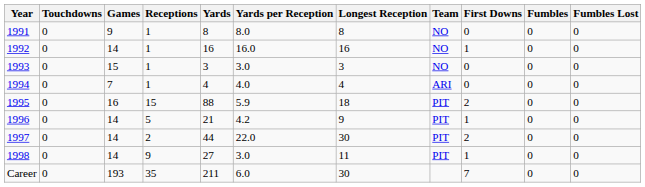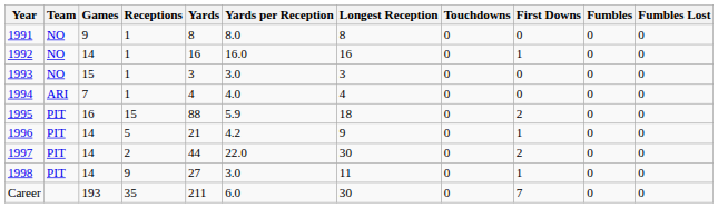 <table class="wikitable">
 <tr>
 <th>Year</th>
-<th>Touchdowns</th>
+<th>Team</th>
 <th>Games</th>
 <th>Receptions</th>
 <th>Yards</th>
 <th>Yards per Reception</th>
 <th>Longest Reception</th>
-<th>Team</th>
+<th>Touchdowns</th>
 <th>First Downs</th>
 <th>Fumbles</th>
 <th>Fumbles Lost</th>
 </tr>
 <tr>
 <td><a href='#'>1991</a></td>
-<td>0</td>
+<td><a href='#'>NO</a></td>
 <td>9</td>
 <td>1</td>
 <td>8</td>
 <td>8.0</td>
 <td>8</td>
-<td><a href='#'>NO</a></td>
+<td>0</td>
 <td>0</td>
 <td>0</td>
 <td>0</td>
 </tr>
 <tr>
 <td><a href='#'>1992</a></td>
-<td>0</td>
+<td><a href='#'>NO</a></td>
 <td>14</td>
 <td>1</td>
 <td>16</td>
 <td>16.0</td>
 <td>16</td>
-<td><a href='#'>NO</a></td>
+<td>0</td>
 <td>1</td>
 <td>0</td>
 <td>0</td>
 </tr>
 <tr>
 <td><a href='#'>1993</a></td>
-<td>0</td>
+<td><a href='#'>NO</a></td>
 <td>15</td>
 <td>1</td>
 <td>3</td>
 <td>3.0</td>
 <td>3</td>
-<td><a href='#'>NO</a></td>
+<td>0</td>
 <td>0</td>
 <td>0</td>
 <td>0</td>
 </tr>
 <tr>
 <td><a href='#'>1994</a></td>
-<td>0</td>
+<td><a href='#'>ARI</a></td>
 <td>7</td>
 <td>1</td>
 <td>4</td>
 <td>4.0</td>
 <td>4</td>
-<td><a href='#'>ARI</a></td>
+<td>0</td>
 <td>0</td>
 <td>0</td>
 <td>0</td>
 </tr>
 <tr>
 <td><a href='#'>1995</a></td>
-<td>0</td>
+<td><a href='#'>PIT</a></td>
 <td>16</td>
 <td>15</td>
 <td>88</td>
 <td>5.9</td>
 <td>18</td>
-<td><a href='#'>PIT</a></td>
+<td>0</td>
 <td>2</td>
 <td>0</td>
 <td>0</td>
 </tr>
 <tr>
 <td><a href='#'>1996</a></td>
-<td>0</td>
+<td><a href='#'>PIT</a></td>
 <td>14</td>
 <td>5</td>
 <td>21</td>
 <td>4.2</td>
 <td>9</td>
-<td><a href='#'>PIT</a></td>
+<td>0</td>
 <td>1</td>
 <td>0</td>
 <td>0</td>
 </tr>
 <tr>
 <td><a href='#'>1997</a></td>
-<td>0</td>
+<td><a href='#'>PIT</a></td>
 <td>14</td>
 <td>2</td>
 <td>44</td>
 <td>22.0</td>
 <td>30</td>
-<td><a href='#'>PIT</a></td>
+<td>0</td>
 <td>2</td>
 <td>0</td>
 <td>0</td>
 </tr>
 <tr>
 <td><a href='#'>1998</a></td>
-<td>0</td>
+<td><a href='#'>PIT</a></td>
 <td>14</td>
 <td>9</td>
 <td>27</td>
 <td>3.0</td>
 <td>11</td>
-<td><a href='#'>PIT</a></td>
+<td>0</td>
 <td>1</td>
 <td>0</td>
 <td>0</td>
 </tr>
 <tr>
 <td>Career</td>
-<td>0</td>
+<td></td>
 <td>193</td>
 <td>35</td>
 <td>211</td>
 <td>6.0</td>
 <td>30</td>
-<td></td>
+<td>0</td>
 <td>7</td>
 <td>0</td>
 <td>0</td>
 </tr>
 </table>
